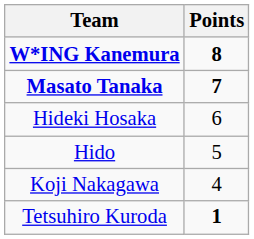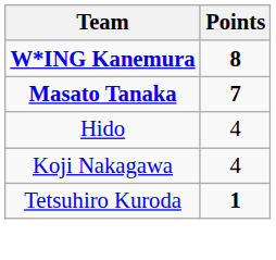 <table class="wikitable" style="text-align:center">
 <tr>
 <th>Team</th>
 <th>Points</th>
 </tr>
 <tr>
 <td><strong><a href='#'>W*ING Kanemura</a></strong></td>
 <td><strong>8</strong></td>
 </tr>
 <tr>
 <td><strong><a href='#'>Masato Tanaka</a></strong></td>
 <td><strong>7</strong></td>
 </tr>
 <tr>
-<td><a href='#'>Hideki Hosaka</a></td>
-<td>6</td>
-</tr>
-<tr>
 <td><a href='#'>Hido</a></td>
-<td>5</td>
+<td>4</td>
 </tr>
 <tr>
 <td><a href='#'>Koji Nakagawa</a></td>
 <td>4</td>
 </tr>
 <tr>
 <td><a href='#'>Tetsuhiro Kuroda</a></td>
 <td><strong>1</strong></td>
 </tr>
 </table>
